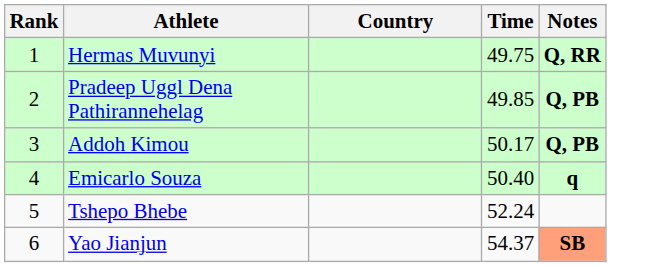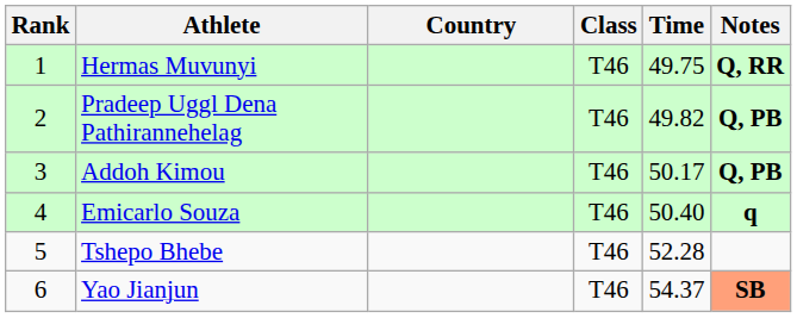 <table class="wikitable sortable" style="text-align:center">
 <tr>
 <th>Rank</th>
 <th style="width:180px">Athlete</th>
 <th style="width:125px">Country</th>
+<th>Class</th>
 <th>Time</th>
 <th>Notes</th>
 </tr>
 <tr style="background:#cfc;">
 <td>1</td>
 <td style="text-align:left;"><a href='#'>Hermas Muvunyi</a></td>
 <td style="text-align:left;"></td>
+<td>T46</td>
 <td>49.75</td>
 <td><strong>Q, RR</strong></td>
 </tr>
 <tr style="background:#cfc;">
 <td>2</td>
 <td style="text-align:left;"><a href='#'>Pradeep Uggl Dena Pathirannehelag</a></td>
 <td style="text-align:left;"></td>
-<td>49.85</td>
+<td>T46</td>
+<td>49.82</td>
 <td><strong>Q, PB</strong></td>
 </tr>
 <tr style="background:#cfc;">
 <td>3</td>
 <td style="text-align:left;"><a href='#'>Addoh Kimou</a></td>
 <td style="text-align:left;"></td>
+<td>T46</td>
 <td>50.17</td>
 <td><strong>Q, PB</strong></td>
 </tr>
 <tr style="background:#cfc;">
 <td>4</td>
 <td style="text-align:left;"><a href='#'>Emicarlo Souza</a></td>
 <td style="text-align:left;"></td>
+<td>T46</td>
 <td>50.40</td>
 <td><strong>q</strong></td>
 </tr>
 <tr>
 <td>5</td>
 <td style="text-align:left;"><a href='#'>Tshepo Bhebe</a></td>
 <td style="text-align:left;"></td>
-<td>52.24</td>
+<td>T46</td>
+<td>52.28</td>
 <td></td>
 </tr>
 <tr>
 <td>6</td>
 <td style="text-align:left;"><a href='#'>Yao Jianjun</a></td>
 <td style="text-align:left;"></td>
+<td>T46</td>
 <td>54.37</td>
 <td style="background: lightsalmon;"><strong>SB</strong></td>
 </tr>
 </table>
